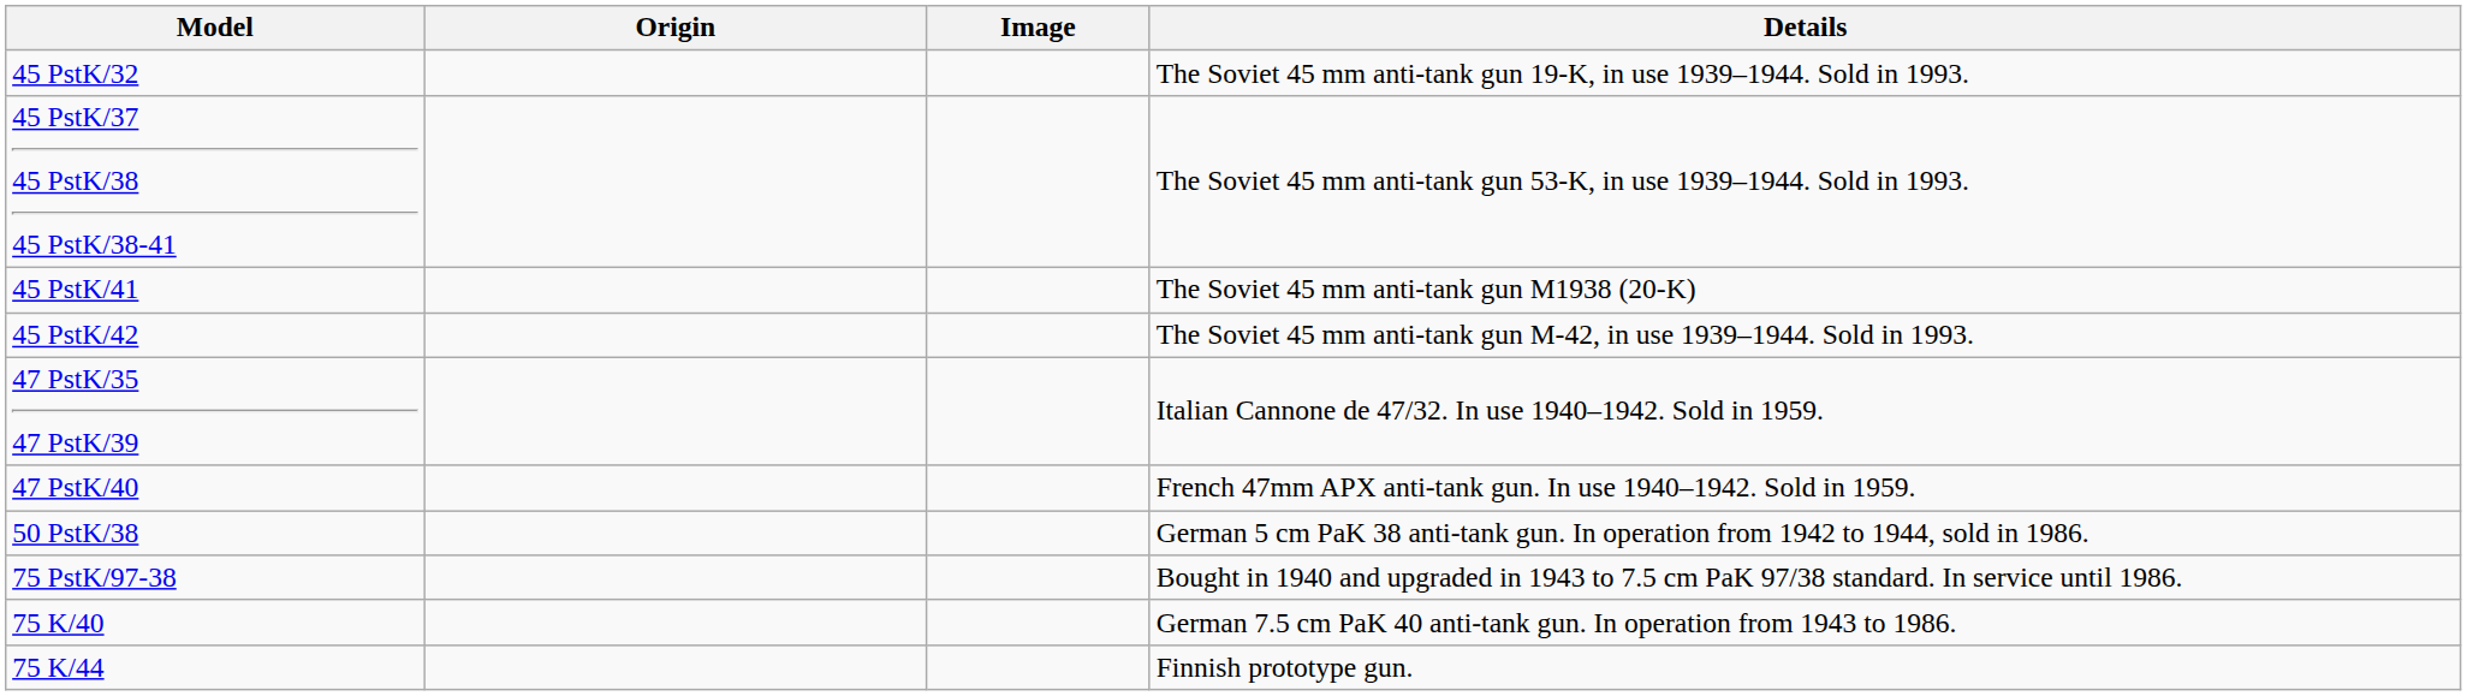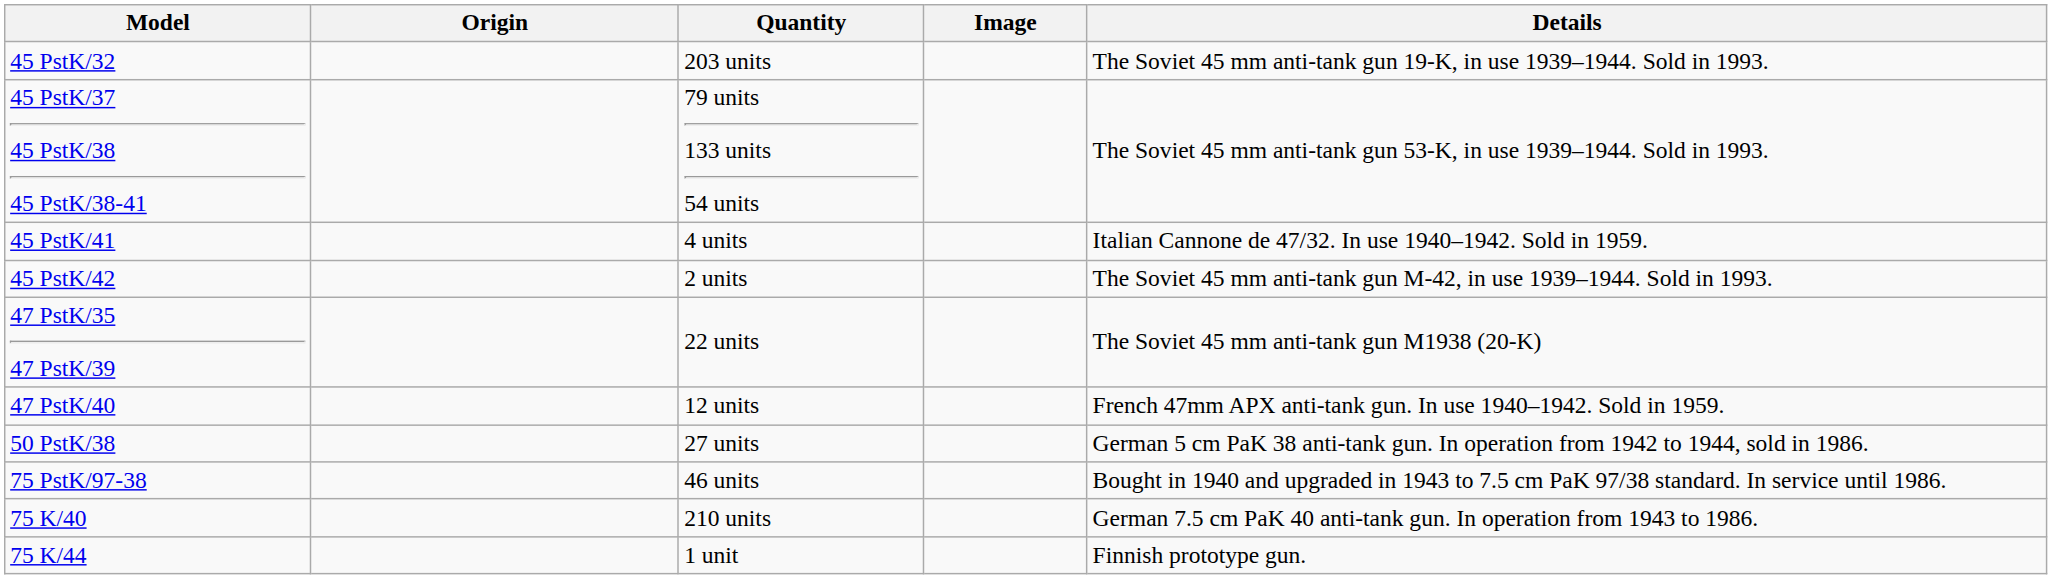 <table class="wikitable" style="width:110%">
 <tr>
 <th style="text-align: center; width:15%;">Model</th>
 <th style="text-align: center; width:18%;">Origin</th>
+<th style="text-align: center; width:12%;">Quantity</th>
 <th style="text-align: center; width:8%;">Image</th>
 <th style="text-align: center; width:47%;">Details</th>
 </tr>
 <tr>
 <td><a href='#'>45 PstK/32</a></td>
 <td></td>
+<td>203 units</td>
 <td></td>
 <td>The Soviet 45 mm anti-tank gun 19-K, in use 1939–1944. Sold in 1993.</td>
 </tr>
 <tr>
 <td><a href='#'>45 PstK/37<hr>45 PstK/38<hr>45 PstK/38-41</a></td>
 <td></td>
+<td>79 units<hr>133 units<hr>54 units</td>
 <td></td>
 <td>The Soviet 45 mm anti-tank gun 53-K, in use 1939–1944. Sold in 1993.</td>
 </tr>
 <tr>
 <td><a href='#'>45 PstK/41</a></td>
 <td></td>
+<td>4 units</td>
 <td></td>
-<td>The Soviet 45 mm anti-tank gun M1938 (20-K)</td>
+<td>Italian Cannone de 47/32. In use 1940–1942. Sold in 1959.</td>
 </tr>
 <tr>
 <td><a href='#'>45 PstK/42</a></td>
 <td></td>
+<td>2 units</td>
 <td></td>
 <td>The Soviet 45 mm anti-tank gun M-42, in use 1939–1944. Sold in 1993.</td>
 </tr>
 <tr>
 <td><a href='#'>47 PstK/35<hr>47 PstK/39</a></td>
 <td></td>
+<td>22 units</td>
 <td></td>
-<td>Italian Cannone de 47/32. In use 1940–1942. Sold in 1959.</td>
+<td>The Soviet 45 mm anti-tank gun M1938 (20-K)</td>
 </tr>
 <tr>
 <td><a href='#'>47 PstK/40</a></td>
 <td></td>
+<td>12 units</td>
 <td></td>
 <td>French 47mm APX anti-tank gun. In use 1940–1942. Sold in 1959.</td>
 </tr>
 <tr>
 <td><a href='#'>50 PstK/38</a></td>
 <td></td>
+<td>27 units</td>
 <td></td>
 <td>German 5 cm PaK 38 anti-tank gun. In operation from 1942 to 1944, sold in 1986.</td>
 </tr>
 <tr>
 <td><a href='#'>75 PstK/97-38</a></td>
 <td></td>
+<td>46 units</td>
 <td></td>
 <td>Bought in 1940 and upgraded in 1943 to 7.5 cm PaK 97/38 standard. In service until 1986.</td>
 </tr>
 <tr>
 <td><a href='#'>75 K/40</a></td>
 <td></td>
+<td>210 units</td>
 <td></td>
 <td>German 7.5 cm PaK 40 anti-tank gun. In operation from 1943 to 1986.</td>
 </tr>
 <tr>
 <td><a href='#'>75 K/44</a></td>
 <td></td>
+<td>1 unit</td>
 <td></td>
 <td>Finnish prototype gun.</td>
 </tr>
 </table>
